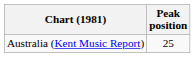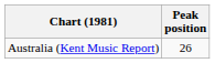 <table class="wikitable">
 <tr>
 <th>Chart (1981)</th>
 <th>Peak<br>position</th>
 </tr>
 <tr>
 <td>Australia (<a href='#'>Kent Music Report</a>)</td>
-<td style="text-align:center;">25</td>
+<td style="text-align:center;">26</td>
 </tr>
 </table>
